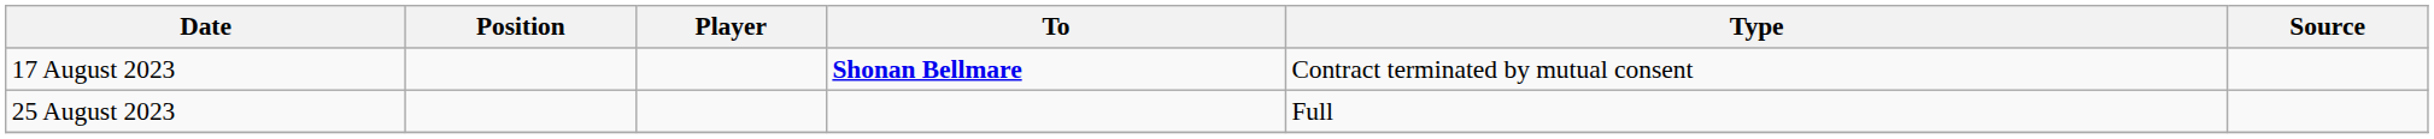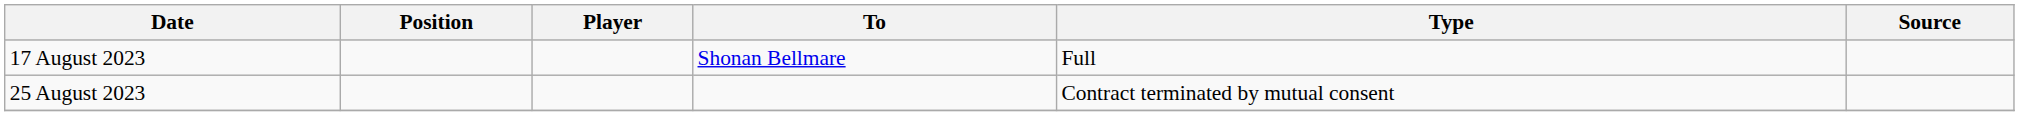 <table class="wikitable sortable" style="width:90%; text-align:center; font-size:95%; text-align:left;">
 <tr>
 <th>Date</th>
 <th>Position</th>
 <th>Player</th>
 <th>To</th>
 <th>Type</th>
 <th>Source</th>
 </tr>
 <tr>
 <td>17 August 2023</td>
 <td></td>
 <td></td>
-<td><strong> <a href='#'>Shonan Bellmare</a></strong></td>
-<td>Contract terminated by mutual consent</td>
+<td> <a href='#'>Shonan Bellmare</a></td>
+<td>Full</td>
 <td></td>
 </tr>
 <tr>
 <td>25 August 2023</td>
 <td></td>
 <td></td>
 <td></td>
-<td>Full</td>
+<td>Contract terminated by mutual consent</td>
 <td></td>
 </tr>
 <tr>
 </tr>
 </table>
